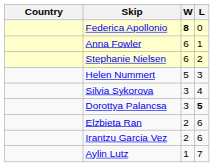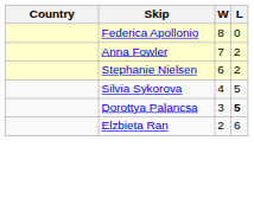 <table class="wikitable">
 <tr>
 <th width=120>Country</th>
 <th width=150>Skip</th>
 <th width=15>W</th>
 <th width=15>L</th>
 </tr>
 <tr bgcolor=#ffffcc>
 <td></td>
 <td><a href='#'>Federica Apollonio</a></td>
-<td><strong>8</strong></td>
+<td>8</td>
 <td>0</td>
 </tr>
 <tr bgcolor=#ffffcc>
 <td></td>
 <td><a href='#'>Anna Fowler</a></td>
-<td>6</td>
-<td>1</td>
+<td>7</td>
+<td>2</td>
 </tr>
 <tr bgcolor=#ffffcc>
 <td></td>
 <td><a href='#'>Stephanie Nielsen</a></td>
 <td>6</td>
 <td>2</td>
 </tr>
 <tr>
 <td></td>
-<td><a href='#'>Helen Nummert</a></td>
+<td><a href='#'>Silvia Sykorova</a></td>
+<td>4</td>
 <td>5</td>
-<td>3</td>
-</tr>
-<tr>
-<td></td>
-<td><a href='#'>Silvia Sykorova</a></td>
-<td>3</td>
-<td>4</td>
 </tr>
 <tr>
 <td></td>
 <td><a href='#'>Dorottya Palancsa</a></td>
 <td>3</td>
 <td><strong>5</strong></td>
 </tr>
 <tr>
 <td></td>
 <td><a href='#'>Elzbieta Ran</a></td>
 <td>2</td>
 <td>6</td>
 </tr>
-<tr>
-<td></td>
-<td><a href='#'>Irantzu Garcia Vez</a></td>
-<td>2</td>
-<td>6</td>
-</tr>
-<tr>
-<td></td>
-<td><a href='#'>Aylin Lutz</a></td>
-<td>1</td>
-<td>7</td>
-</tr>
 </table>
